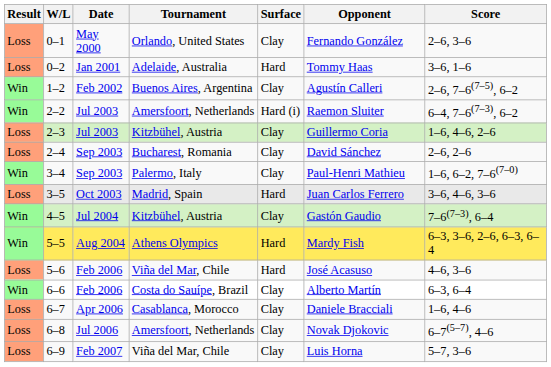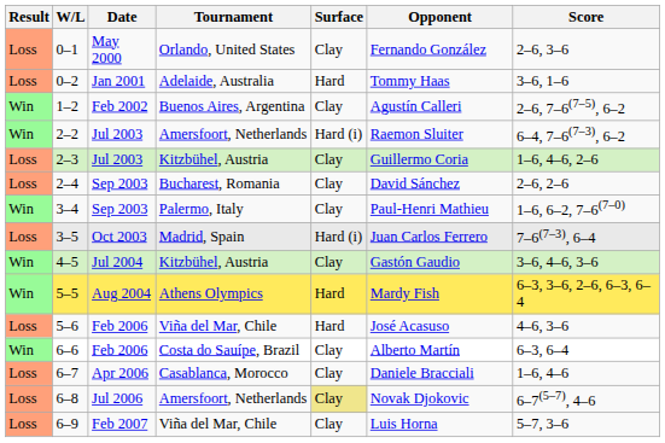 <table class="sortable wikitable">
 <tr>
 <th style="width:40px">Result</th>
 <th style="width:30px" class="unsortable">W/L</th>
 <th style="width:65px">Date</th>
 <th style="width:160px">Tournament</th>
 <th style="width:50px">Surface</th>
 <th style="width:150px">Opponent</th>
 <th style="width:150px" class="unsortable">Score</th>
 </tr>
 <tr>
 <td style="background:#ffa07a;">Loss</td>
 <td>0–1</td>
 <td><a href='#'>May 2000</a></td>
 <td><a href='#'>Orlando</a>, United States</td>
 <td>Clay</td>
 <td> <a href='#'>Fernando González</a></td>
 <td>2–6, 3–6</td>
 </tr>
 <tr>
 <td style="background:#ffa07a;">Loss</td>
 <td>0–2</td>
 <td><a href='#'>Jan 2001</a></td>
 <td><a href='#'>Adelaide</a>, Australia</td>
 <td>Hard</td>
 <td> <a href='#'>Tommy Haas</a></td>
 <td>3–6, 1–6</td>
 </tr>
 <tr>
 <td style="background:#98fb98;">Win</td>
 <td>1–2</td>
 <td><a href='#'>Feb 2002</a></td>
 <td><a href='#'>Buenos Aires</a>, Argentina</td>
 <td>Clay</td>
 <td> <a href='#'>Agustín Calleri</a></td>
 <td>2–6, 7–6<sup>(7–5)</sup>, 6–2</td>
 </tr>
 <tr>
 <td style="background:#98fb98;">Win</td>
 <td>2–2</td>
 <td><a href='#'>Jul 2003</a></td>
 <td><a href='#'>Amersfoort</a>, Netherlands</td>
 <td>Hard (i)</td>
 <td> <a href='#'>Raemon Sluiter</a></td>
 <td>6–4, 7–6<sup>(7–3)</sup>, 6–2</td>
 </tr>
 <tr style="background:#d4f1c5;">
 <td style="background:#ffa07a;">Loss</td>
 <td>2–3</td>
 <td><a href='#'>Jul 2003</a></td>
 <td><a href='#'>Kitzbühel</a>, Austria</td>
 <td>Clay</td>
 <td> <a href='#'>Guillermo Coria</a></td>
 <td>1–6, 4–6, 2–6</td>
 </tr>
 <tr>
 <td style="background:#ffa07a;">Loss</td>
 <td>2–4</td>
 <td><a href='#'>Sep 2003</a></td>
 <td><a href='#'>Bucharest</a>, Romania</td>
 <td>Clay</td>
 <td> <a href='#'>David Sánchez</a></td>
 <td>2–6, 2–6</td>
 </tr>
 <tr>
 <td style="background:#98fb98;">Win</td>
 <td>3–4</td>
 <td><a href='#'>Sep 2003</a></td>
 <td><a href='#'>Palermo</a>, Italy</td>
 <td>Clay</td>
 <td> <a href='#'>Paul-Henri Mathieu</a></td>
 <td>1–6, 6–2, 7–6<sup>(7–0)</sup></td>
 </tr>
 <tr style="background:#e9e9e9;">
 <td style="background:#ffa07a;">Loss</td>
 <td>3–5</td>
 <td><a href='#'>Oct 2003</a></td>
 <td><a href='#'>Madrid</a>, Spain</td>
-<td>Hard</td>
+<td>Hard (i)</td>
 <td> <a href='#'>Juan Carlos Ferrero</a></td>
-<td>3–6, 4–6, 3–6</td>
+<td>7–6<sup>(7–3)</sup>, 6–4</td>
 </tr>
 <tr style="background:#d4f1c5;">
 <td style="background:#98fb98;">Win</td>
 <td>4–5</td>
 <td><a href='#'>Jul 2004</a></td>
 <td><a href='#'>Kitzbühel</a>, Austria</td>
 <td>Clay</td>
 <td> <a href='#'>Gastón Gaudio</a></td>
-<td>7–6<sup>(7–3)</sup>, 6–4</td>
+<td>3–6, 4–6, 3–6</td>
 </tr>
 <tr style="background:#ffea5c;">
 <td style="background:#98fb98;">Win</td>
 <td>5–5</td>
 <td><a href='#'>Aug 2004</a></td>
 <td><a href='#'>Athens Olympics</a></td>
 <td>Hard</td>
 <td> <a href='#'>Mardy Fish</a></td>
 <td>6–3, 3–6, 2–6, 6–3, 6–4</td>
 </tr>
 <tr>
 <td style="background:#ffa07a;">Loss</td>
 <td>5–6</td>
 <td><a href='#'>Feb 2006</a></td>
 <td><a href='#'>Viña del Mar</a>, Chile</td>
 <td>Hard</td>
 <td> <a href='#'>José Acasuso</a></td>
 <td>4–6, 3–6</td>
 </tr>
 <tr style="background:#fff;">
 <td style="background:#98fb98;">Win</td>
 <td>6–6</td>
 <td><a href='#'>Feb 2006</a></td>
 <td><a href='#'>Costa do Sauípe</a>, Brazil</td>
 <td>Clay</td>
 <td> <a href='#'>Alberto Martín</a></td>
 <td>6–3, 6–4</td>
 </tr>
 <tr>
 <td style="background:#ffa07a;">Loss</td>
 <td>6–7</td>
 <td><a href='#'>Apr 2006</a></td>
 <td><a href='#'>Casablanca</a>, Morocco</td>
 <td>Clay</td>
 <td> <a href='#'>Daniele Bracciali</a></td>
 <td>1–6, 4–6</td>
 </tr>
 <tr>
 <td style="background:#ffa07a;">Loss</td>
 <td>6–8</td>
 <td><a href='#'>Jul 2006</a></td>
 <td><a href='#'>Amersfoort</a>, Netherlands</td>
-<td>Clay</td>
+<td style="background: khaki;">Clay</td>
 <td> <a href='#'>Novak Djokovic</a></td>
 <td>6–7<sup>(5–7)</sup>, 4–6</td>
 </tr>
 <tr>
 <td style="background:#ffa07a;">Loss</td>
 <td>6–9</td>
 <td><a href='#'>Feb 2007</a></td>
 <td>Viña del Mar, Chile</td>
 <td>Clay</td>
 <td> <a href='#'>Luis Horna</a></td>
 <td>5–7, 3–6</td>
 </tr>
 </table>
